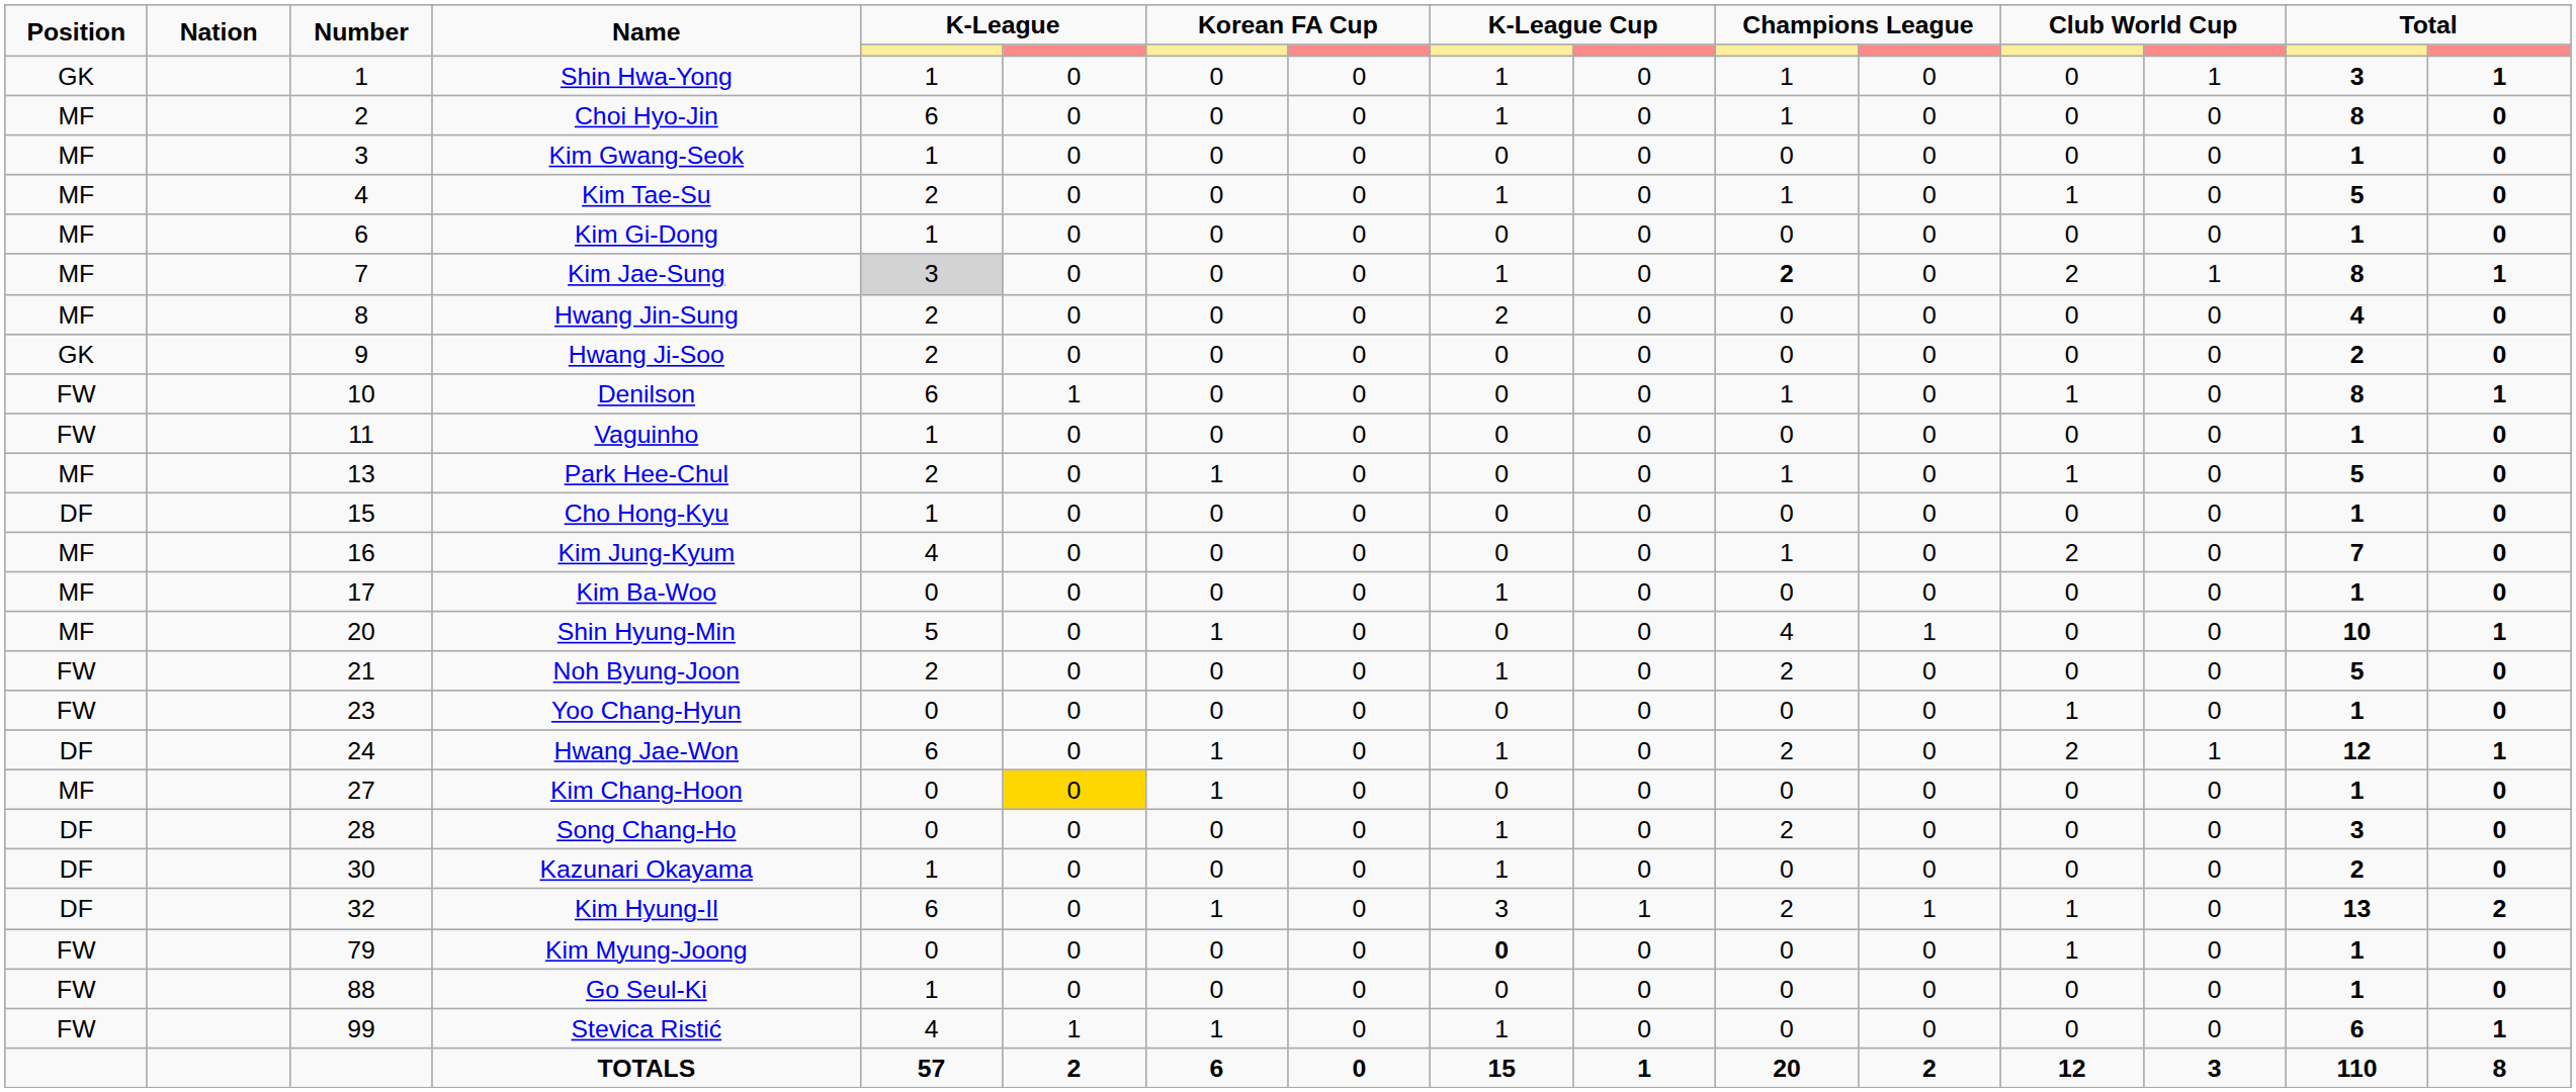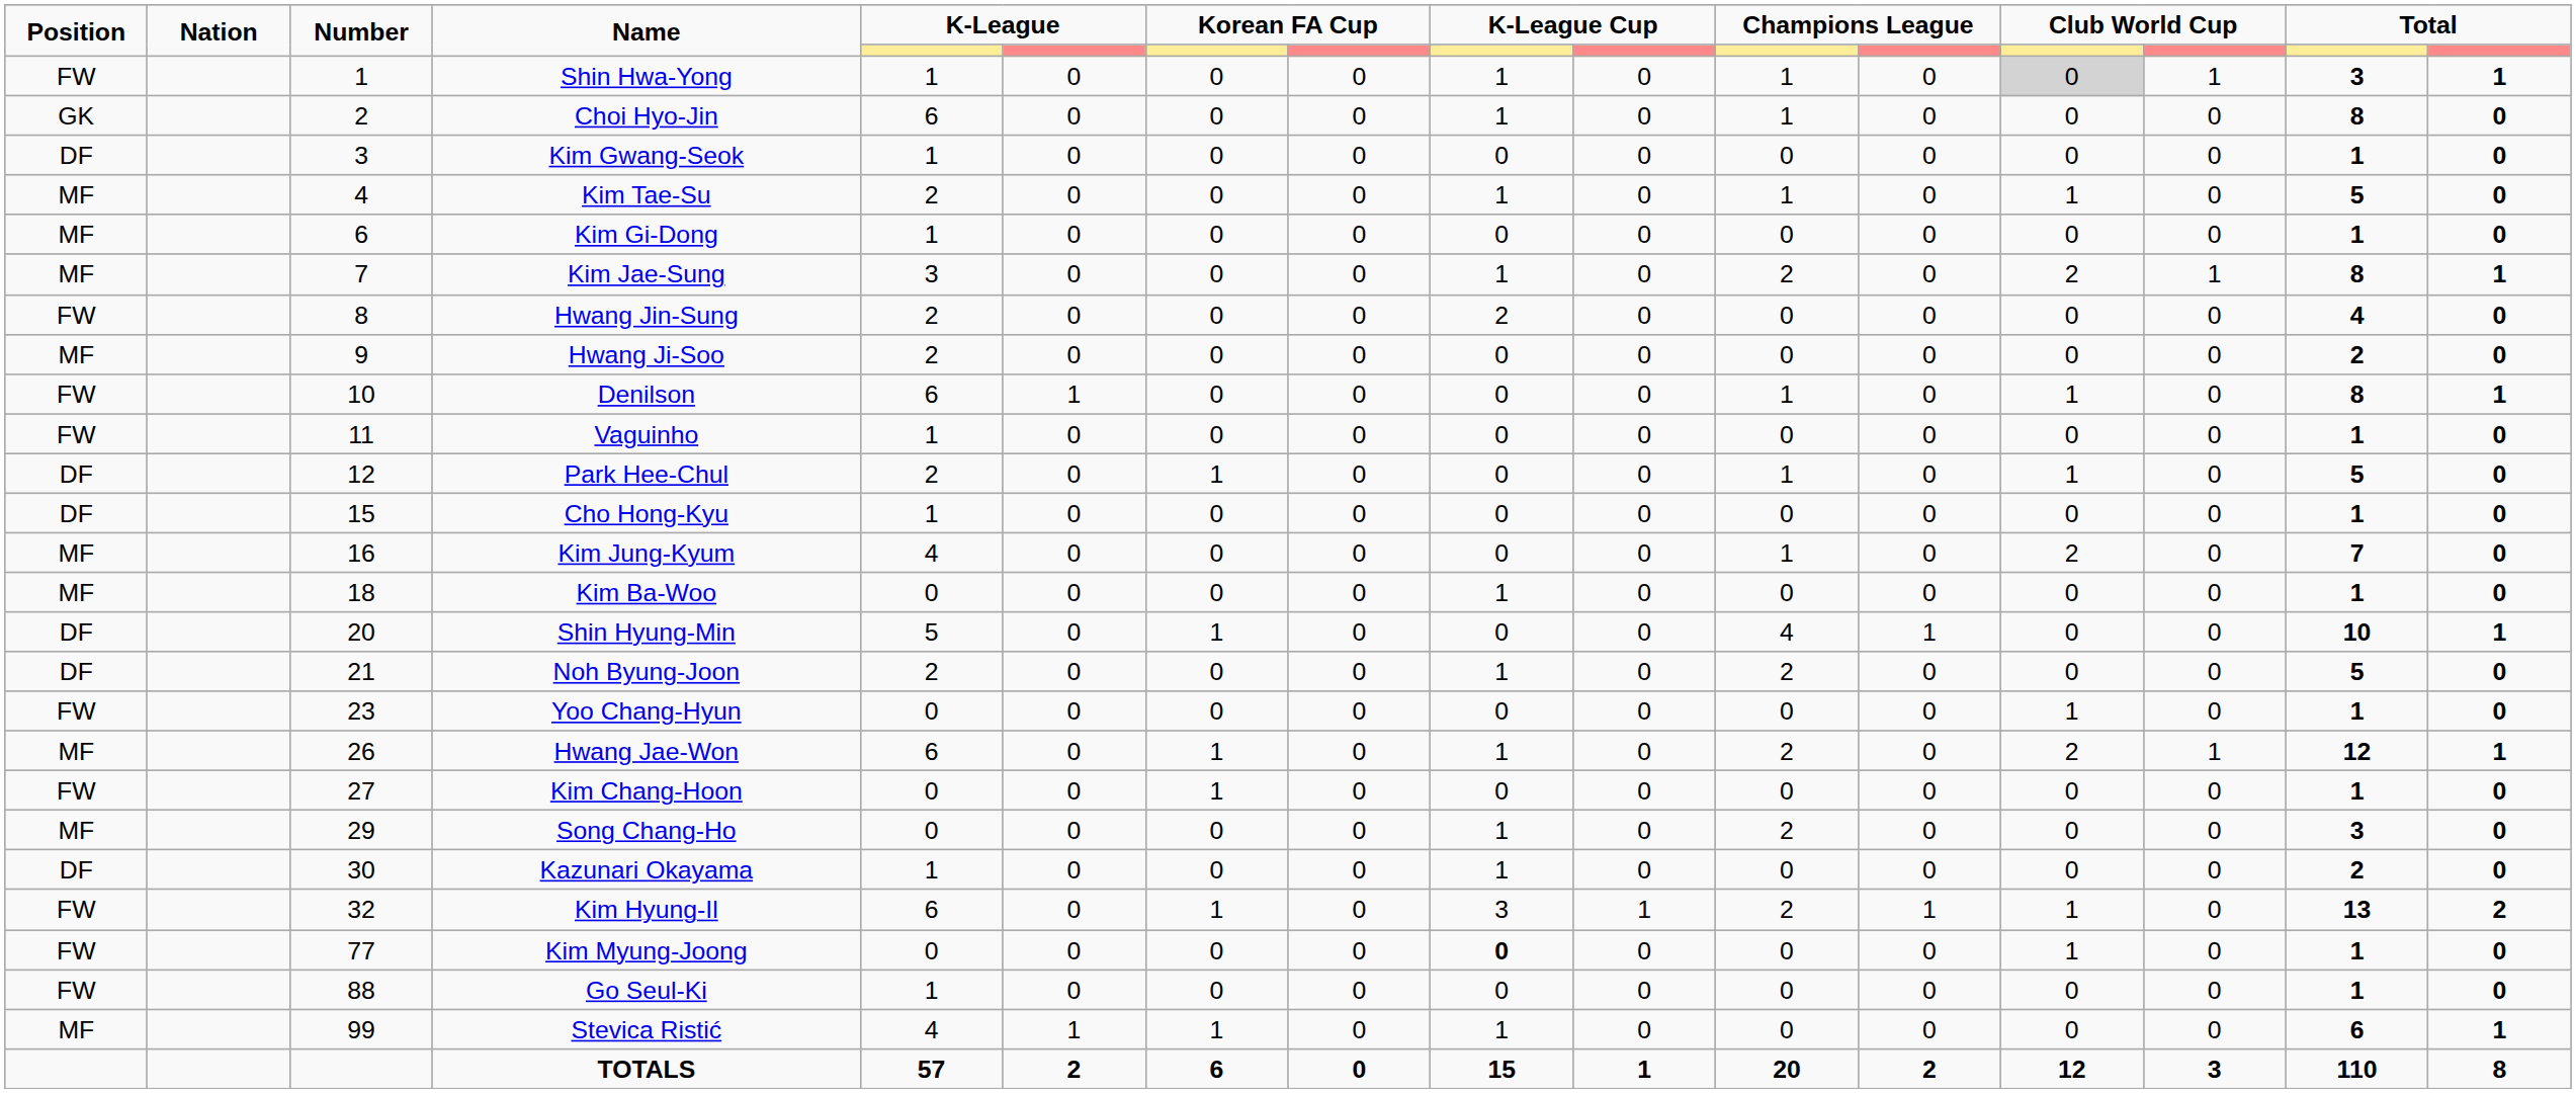 <table class="wikitable" style="font-size: 95%; text-align: center;">
 <tr style="text-align:center;">
 <td rowspan="2"  style="width:5%; "><strong>Position</strong></td>
 <td rowspan="2"  style="width:5%; "><strong>Nation</strong></td>
 <td rowspan="2"  style="width:5%; "><strong>Number</strong></td>
 <td rowspan="2"  style="width:15%; "><strong>Name</strong></td>
 <td colspan="2"><strong>K-League</strong></td>
 <td colspan="2"><strong>Korean FA Cup</strong></td>
 <td colspan="2"><strong>K-League Cup</strong></td>
 <td colspan="2"><strong>Champions League</strong></td>
 <td colspan="2"><strong>Club World Cup</strong></td>
 <td colspan="2"><strong>Total</strong></td>
 </tr>
 <tr>
 <th style="width:5%; background:#fe9;"></th>
 <th style="width:5%; background:#ff8888;"></th>
 <th style="width:5%; background:#fe9;"></th>
 <th style="width:5%; background:#ff8888;"></th>
 <th style="width:5%; background:#fe9;"></th>
 <th style="width:5%; background:#ff8888;"></th>
 <th style="width:5%; background:#fe9;"></th>
 <th style="width:5%; background:#ff8888;"></th>
 <th style="width:5%; background:#fe9;"></th>
 <th style="width:5%; background:#ff8888;"></th>
 <th style="width:5%; background:#fe9;"></th>
 <th style="width:5%; background:#ff8888;"></th>
 </tr>
 <tr>
-<td>GK</td>
+<td>FW</td>
 <td></td>
 <td>1</td>
 <td><a href='#'>Shin Hwa-Yong</a></td>
 <td>1</td>
 <td>0</td>
 <td>0</td>
 <td>0</td>
 <td>1</td>
 <td>0</td>
 <td>1</td>
 <td>0</td>
-<td>0</td>
+<td style="background: lightgrey;">0</td>
 <td>1</td>
 <td><strong>3</strong></td>
 <td><strong>1</strong></td>
 </tr>
 <tr>
-<td>MF</td>
+<td>GK</td>
 <td></td>
 <td>2</td>
 <td><a href='#'>Choi Hyo-Jin</a></td>
 <td>6</td>
 <td>0</td>
 <td>0</td>
 <td>0</td>
 <td>1</td>
 <td>0</td>
 <td>1</td>
 <td>0</td>
 <td>0</td>
 <td>0</td>
 <td><strong>8</strong></td>
 <td><strong>0</strong></td>
 </tr>
 <tr>
-<td>MF</td>
+<td>DF</td>
 <td></td>
 <td>3</td>
 <td><a href='#'>Kim Gwang-Seok</a></td>
 <td>1</td>
 <td>0</td>
 <td>0</td>
 <td>0</td>
 <td>0</td>
 <td>0</td>
 <td>0</td>
 <td>0</td>
 <td>0</td>
 <td>0</td>
 <td><strong>1</strong></td>
 <td><strong>0</strong></td>
 </tr>
 <tr>
 <td>MF</td>
 <td></td>
 <td>4</td>
 <td><a href='#'>Kim Tae-Su</a></td>
 <td>2</td>
 <td>0</td>
 <td>0</td>
 <td>0</td>
 <td>1</td>
 <td>0</td>
 <td>1</td>
 <td>0</td>
 <td>1</td>
 <td>0</td>
 <td><strong>5</strong></td>
 <td><strong>0</strong></td>
 </tr>
 <tr>
 <td>MF</td>
 <td></td>
 <td>6</td>
 <td><a href='#'>Kim Gi-Dong</a></td>
 <td>1</td>
 <td>0</td>
 <td>0</td>
 <td>0</td>
 <td>0</td>
 <td>0</td>
 <td>0</td>
 <td>0</td>
 <td>0</td>
 <td>0</td>
 <td><strong>1</strong></td>
 <td><strong>0</strong></td>
 </tr>
 <tr>
 <td>MF</td>
 <td></td>
 <td>7</td>
 <td><a href='#'>Kim Jae-Sung</a></td>
-<td style="background: lightgrey;">3</td>
+<td>3</td>
 <td>0</td>
 <td>0</td>
 <td>0</td>
 <td>1</td>
 <td>0</td>
-<td><strong>2</strong></td>
+<td>2</td>
 <td>0</td>
 <td>2</td>
 <td>1</td>
 <td><strong>8</strong></td>
 <td><strong>1</strong></td>
 </tr>
 <tr>
-<td>MF</td>
+<td>FW</td>
 <td></td>
 <td>8</td>
 <td><a href='#'>Hwang Jin-Sung</a></td>
 <td>2</td>
 <td>0</td>
 <td>0</td>
 <td>0</td>
 <td>2</td>
 <td>0</td>
 <td>0</td>
 <td>0</td>
 <td>0</td>
 <td>0</td>
 <td><strong>4</strong></td>
 <td><strong>0</strong></td>
 </tr>
 <tr>
-<td>GK</td>
+<td>MF</td>
 <td></td>
 <td>9</td>
 <td><a href='#'>Hwang Ji-Soo</a></td>
 <td>2</td>
 <td>0</td>
 <td>0</td>
 <td>0</td>
 <td>0</td>
 <td>0</td>
 <td>0</td>
 <td>0</td>
 <td>0</td>
 <td>0</td>
 <td><strong>2</strong></td>
 <td><strong>0</strong></td>
 </tr>
 <tr>
 <td>FW</td>
 <td></td>
 <td>10</td>
 <td><a href='#'>Denilson</a></td>
 <td>6</td>
 <td>1</td>
 <td>0</td>
 <td>0</td>
 <td>0</td>
 <td>0</td>
 <td>1</td>
 <td>0</td>
 <td>1</td>
 <td>0</td>
 <td><strong>8</strong></td>
 <td><strong>1</strong></td>
 </tr>
 <tr>
 <td>FW</td>
 <td></td>
 <td>11</td>
 <td><a href='#'>Vaguinho</a></td>
 <td>1</td>
 <td>0</td>
 <td>0</td>
 <td>0</td>
 <td>0</td>
 <td>0</td>
 <td>0</td>
 <td>0</td>
 <td>0</td>
 <td>0</td>
 <td><strong>1</strong></td>
 <td><strong>0</strong></td>
 </tr>
 <tr>
-<td>MF</td>
+<td>DF</td>
 <td></td>
-<td>13</td>
+<td>12</td>
 <td><a href='#'>Park Hee-Chul</a></td>
 <td>2</td>
 <td>0</td>
 <td>1</td>
 <td>0</td>
 <td>0</td>
 <td>0</td>
 <td>1</td>
 <td>0</td>
 <td>1</td>
 <td>0</td>
 <td><strong>5</strong></td>
 <td><strong>0</strong></td>
 </tr>
 <tr>
 <td>DF</td>
 <td></td>
 <td>15</td>
 <td><a href='#'>Cho Hong-Kyu</a></td>
 <td>1</td>
 <td>0</td>
 <td>0</td>
 <td>0</td>
 <td>0</td>
 <td>0</td>
 <td>0</td>
 <td>0</td>
 <td>0</td>
 <td>0</td>
 <td><strong>1</strong></td>
 <td><strong>0</strong></td>
 </tr>
 <tr>
 <td>MF</td>
 <td></td>
 <td>16</td>
 <td><a href='#'>Kim Jung-Kyum</a></td>
 <td>4</td>
 <td>0</td>
 <td>0</td>
 <td>0</td>
 <td>0</td>
 <td>0</td>
 <td>1</td>
 <td>0</td>
 <td>2</td>
 <td>0</td>
 <td><strong>7</strong></td>
 <td><strong>0</strong></td>
 </tr>
 <tr>
 <td>MF</td>
 <td></td>
-<td>17</td>
+<td>18</td>
 <td><a href='#'>Kim Ba-Woo</a></td>
 <td>0</td>
 <td>0</td>
 <td>0</td>
 <td>0</td>
 <td>1</td>
 <td>0</td>
 <td>0</td>
 <td>0</td>
 <td>0</td>
 <td>0</td>
 <td><strong>1</strong></td>
 <td><strong>0</strong></td>
 </tr>
 <tr>
-<td>MF</td>
+<td>DF</td>
 <td></td>
 <td>20</td>
 <td><a href='#'>Shin Hyung-Min</a></td>
 <td>5</td>
 <td>0</td>
 <td>1</td>
 <td>0</td>
 <td>0</td>
 <td>0</td>
 <td>4</td>
 <td>1</td>
 <td>0</td>
 <td>0</td>
 <td><strong>10</strong></td>
 <td><strong>1</strong></td>
 </tr>
 <tr>
-<td>FW</td>
+<td>DF</td>
 <td></td>
 <td>21</td>
 <td><a href='#'>Noh Byung-Joon</a></td>
 <td>2</td>
 <td>0</td>
 <td>0</td>
 <td>0</td>
 <td>1</td>
 <td>0</td>
 <td>2</td>
 <td>0</td>
 <td>0</td>
 <td>0</td>
 <td><strong>5</strong></td>
 <td><strong>0</strong></td>
 </tr>
 <tr>
 <td>FW</td>
 <td></td>
 <td>23</td>
 <td><a href='#'>Yoo Chang-Hyun</a></td>
 <td>0</td>
 <td>0</td>
 <td>0</td>
 <td>0</td>
 <td>0</td>
 <td>0</td>
 <td>0</td>
 <td>0</td>
 <td>1</td>
 <td>0</td>
 <td><strong>1</strong></td>
 <td><strong>0</strong></td>
 </tr>
 <tr>
-<td>DF</td>
+<td>MF</td>
 <td></td>
-<td>24</td>
+<td>26</td>
 <td><a href='#'>Hwang Jae-Won</a></td>
 <td>6</td>
 <td>0</td>
 <td>1</td>
 <td>0</td>
 <td>1</td>
 <td>0</td>
 <td>2</td>
 <td>0</td>
 <td>2</td>
 <td>1</td>
 <td><strong>12</strong></td>
 <td><strong>1</strong></td>
 </tr>
 <tr>
-<td>MF</td>
+<td>FW</td>
 <td></td>
 <td>27</td>
 <td><a href='#'>Kim Chang-Hoon</a></td>
 <td>0</td>
-<td style="background: gold;">0</td>
+<td>0</td>
 <td>1</td>
 <td>0</td>
 <td>0</td>
 <td>0</td>
 <td>0</td>
 <td>0</td>
 <td>0</td>
 <td>0</td>
 <td><strong>1</strong></td>
 <td><strong>0</strong></td>
 </tr>
 <tr>
-<td>DF</td>
+<td>MF</td>
 <td></td>
-<td>28</td>
+<td>29</td>
 <td><a href='#'>Song Chang-Ho</a></td>
 <td>0</td>
 <td>0</td>
 <td>0</td>
 <td>0</td>
 <td>1</td>
 <td>0</td>
 <td>2</td>
 <td>0</td>
 <td>0</td>
 <td>0</td>
 <td><strong>3</strong></td>
 <td><strong>0</strong></td>
 </tr>
 <tr>
 <td>DF</td>
 <td></td>
 <td>30</td>
 <td><a href='#'>Kazunari Okayama</a></td>
 <td>1</td>
 <td>0</td>
 <td>0</td>
 <td>0</td>
 <td>1</td>
 <td>0</td>
 <td>0</td>
 <td>0</td>
 <td>0</td>
 <td>0</td>
 <td><strong>2</strong></td>
 <td><strong>0</strong></td>
 </tr>
 <tr>
-<td>DF</td>
+<td>FW</td>
 <td></td>
 <td>32</td>
 <td><a href='#'>Kim Hyung-Il</a></td>
 <td>6</td>
 <td>0</td>
 <td>1</td>
 <td>0</td>
 <td>3</td>
 <td>1</td>
 <td>2</td>
 <td>1</td>
 <td>1</td>
 <td>0</td>
 <td><strong>13</strong></td>
 <td><strong>2</strong></td>
 </tr>
 <tr>
 <td>FW</td>
 <td></td>
-<td>79</td>
+<td>77</td>
 <td><a href='#'>Kim Myung-Joong</a></td>
 <td>0</td>
 <td>0</td>
 <td>0</td>
 <td>0</td>
 <td><strong>0</strong></td>
 <td>0</td>
 <td>0</td>
 <td>0</td>
 <td>1</td>
 <td>0</td>
 <td><strong>1</strong></td>
 <td><strong>0</strong></td>
 </tr>
 <tr>
 <td>FW</td>
 <td></td>
 <td>88</td>
 <td><a href='#'>Go Seul-Ki</a></td>
 <td>1</td>
 <td>0</td>
 <td>0</td>
 <td>0</td>
 <td>0</td>
 <td>0</td>
 <td>0</td>
 <td>0</td>
 <td>0</td>
 <td>0</td>
 <td><strong>1</strong></td>
 <td><strong>0</strong></td>
 </tr>
 <tr>
-<td>FW</td>
+<td>MF</td>
 <td></td>
 <td>99</td>
 <td><a href='#'>Stevica Ristić</a></td>
 <td>4</td>
 <td>1</td>
 <td>1</td>
 <td>0</td>
 <td>1</td>
 <td>0</td>
 <td>0</td>
 <td>0</td>
 <td>0</td>
 <td>0</td>
 <td><strong>6</strong></td>
 <td><strong>1</strong></td>
 </tr>
 <tr>
 <td></td>
 <td></td>
 <td></td>
 <td><strong>TOTALS</strong></td>
 <td><strong>57</strong></td>
 <td><strong>2</strong></td>
 <td><strong>6</strong></td>
 <td><strong>0</strong></td>
 <td><strong>15</strong></td>
 <td><strong>1</strong></td>
 <td><strong>20</strong></td>
 <td><strong>2</strong></td>
 <td><strong>12</strong></td>
 <td><strong>3</strong></td>
 <td><strong>110</strong></td>
 <td><strong>8</strong></td>
 </tr>
 </table>
